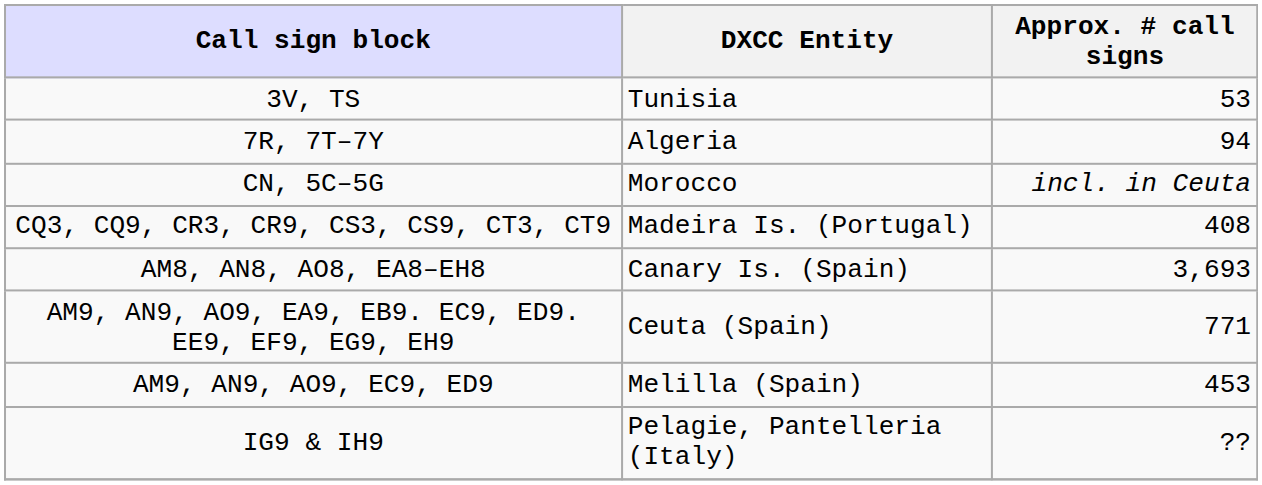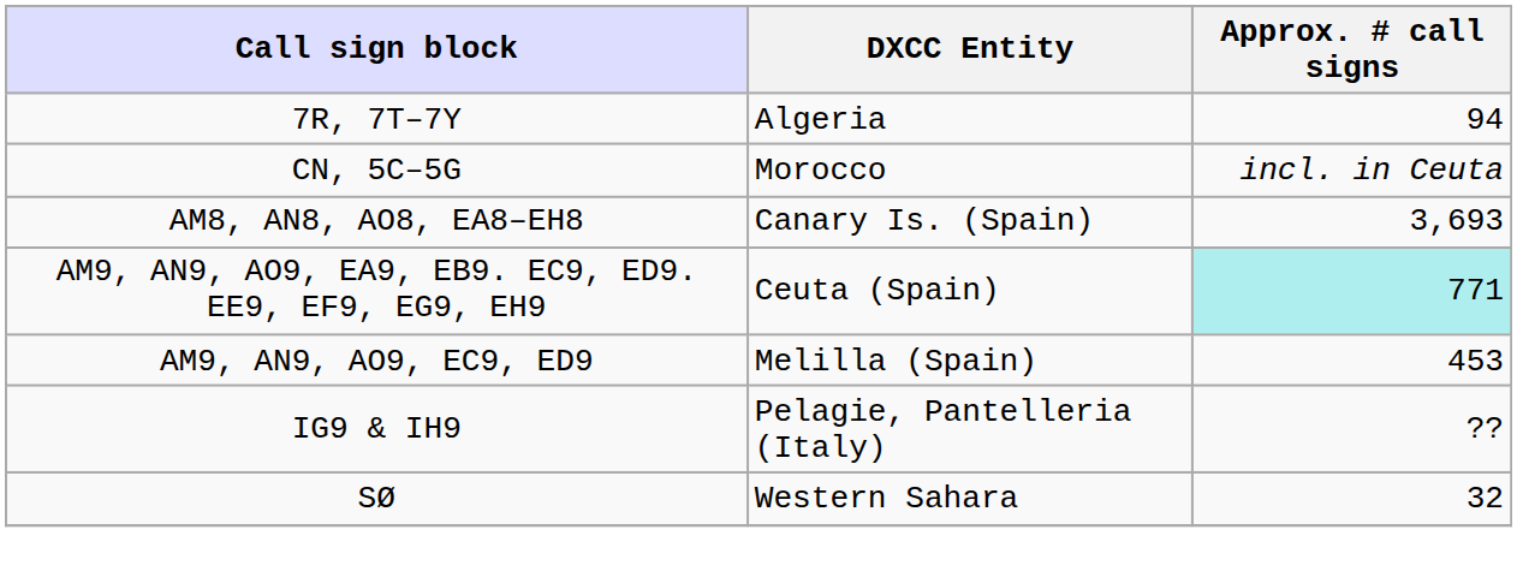 <table class=wikitable style="margin: 1em auto 1em auto;">
 <tr>
 <th style="background: #ddddff;">Call sign block</th>
 <th>DXCC Entity</th>
 <th>Approx. # call signs</th>
-</tr>
-<tr>
-<td align="center">3V, TS</td>
-<td>Tunisia</td>
-<td align="right">53</td>
 </tr>
 <tr>
 <td align="center">7R, 7T–7Y</td>
 <td>Algeria</td>
 <td align="right">94</td>
 </tr>
 <tr>
 <td align="center">CN, 5C–5G</td>
 <td>Morocco</td>
 <td align="right"><em>incl. in Ceuta</em></td>
 </tr>
 <tr>
-<td align="center">CQ3, CQ9, CR3, CR9, CS3, CS9, CT3, CT9</td>
-<td>Madeira Is. (Portugal)</td>
-<td align="right">408</td>
-</tr>
-<tr>
 <td align="center">AM8, AN8, AO8, EA8–EH8</td>
 <td>Canary Is. (Spain)</td>
 <td align="right">3,693</td>
 </tr>
 <tr>
 <td align="center">AM9, AN9, AO9, EA9, EB9. EC9, ED9. EE9, EF9, EG9, EH9</td>
 <td>Ceuta (Spain)</td>
-<td align="right">771</td>
+<td align="right" style="background: paleturquoise;">771</td>
 </tr>
 <tr>
 <td align="center">AM9, AN9, AO9, EC9, ED9</td>
 <td>Melilla (Spain)</td>
 <td align="right">453</td>
 </tr>
 <tr>
 <td align="center">IG9 & IH9</td>
 <td>Pelagie, Pantelleria (Italy)</td>
 <td align="right">??</td>
 </tr>
 <tr>
+<td align="center">SØ</td>
+<td>Western Sahara</td>
+<td align="right">32</td>
+</tr>
+<tr>
 </tr>
 </table>
